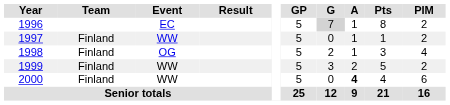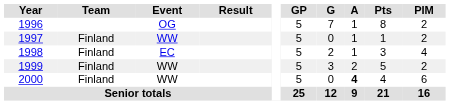 <table border="0" cellpadding="1" cellspacing="0" style="text-align:center; width:40em">
 <tr ALIGN="centre" bgcolor="#e0e0e0">
 <th>Year</th>
 <th>Team</th>
 <th>Event</th>
 <th>Result</th>
 <th rowspan="98" bgcolor="#ffffff"> </th>
 <th>GP</th>
 <th>G</th>
 <th>A</th>
 <th>Pts</th>
 <th>PIM</th>
 </tr>
 <tr>
 <td><a href='#'>1996</a></td>
 <td></td>
-<td><a href='#'>EC</a></td>
+<td><a href='#'>OG</a></td>
 <td></td>
 <td>5</td>
-<td style="background: lightgrey;">7</td>
+<td>7</td>
 <td>1</td>
 <td>8</td>
 <td>2</td>
 </tr>
 <tr bgcolor="#f0f0f0">
 <td><a href='#'>1997</a></td>
 <td>Finland</td>
 <td><a href='#'>WW</a></td>
 <td></td>
 <td>5</td>
 <td>0</td>
 <td>1</td>
 <td>1</td>
 <td>2</td>
 </tr>
 <tr>
 <td><a href='#'>1998</a></td>
 <td>Finland</td>
-<td><a href='#'>OG</a></td>
+<td><a href='#'>EC</a></td>
 <td></td>
 <td>5</td>
 <td>2</td>
 <td>1</td>
 <td>3</td>
 <td>4</td>
 </tr>
 <tr bgcolor="#f0f0f0">
 <td><a href='#'>1999</a></td>
 <td>Finland</td>
 <td>WW</td>
 <td></td>
 <td>5</td>
 <td>3</td>
 <td>2</td>
 <td>5</td>
 <td>2</td>
 </tr>
 <tr>
 <td><a href='#'>2000</a></td>
 <td>Finland</td>
 <td>WW</td>
 <td></td>
 <td>5</td>
 <td>0</td>
 <td><strong>4</strong></td>
 <td>4</td>
 <td>6</td>
 </tr>
 <tr align="centre" bgcolor="#e0e0e0">
 <th colspan="4">Senior totals</th>
 <th>25</th>
 <th>12</th>
 <th>9</th>
 <th>21</th>
 <th>16</th>
 </tr>
 </table>
